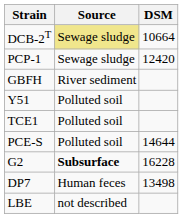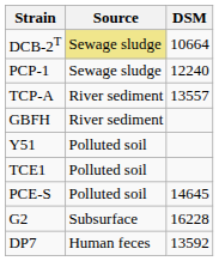 <table class="wikitable">
 <tr>
 <th>Strain</th>
 <th>Source</th>
 <th>DSM</th>
 </tr>
 <tr>
 <td>DCB-2<sup>T</sup></td>
 <td style="background: khaki;">Sewage sludge</td>
 <td>10664</td>
 </tr>
 <tr>
 <td>PCP-1</td>
 <td>Sewage sludge</td>
-<td>12420</td>
+<td>12240</td>
+</tr>
+<tr>
+<td>TCP-A</td>
+<td>River sediment</td>
+<td>13557</td>
 </tr>
 <tr>
 <td>GBFH</td>
 <td>River sediment</td>
 <td></td>
 </tr>
 <tr>
 <td>Y51</td>
 <td>Polluted soil</td>
 <td></td>
 </tr>
 <tr>
 <td>TCE1</td>
 <td>Polluted soil</td>
 <td></td>
 </tr>
 <tr>
 <td>PCE-S</td>
 <td>Polluted soil</td>
-<td>14644</td>
+<td>14645</td>
 </tr>
 <tr>
 <td>G2</td>
-<td><strong>Subsurface</strong></td>
+<td>Subsurface</td>
 <td>16228</td>
 </tr>
 <tr>
 <td>DP7</td>
 <td>Human feces</td>
-<td>13498</td>
-</tr>
-<tr>
-<td>LBE</td>
-<td>not described</td>
-<td></td>
+<td>13592</td>
 </tr>
 </table>
